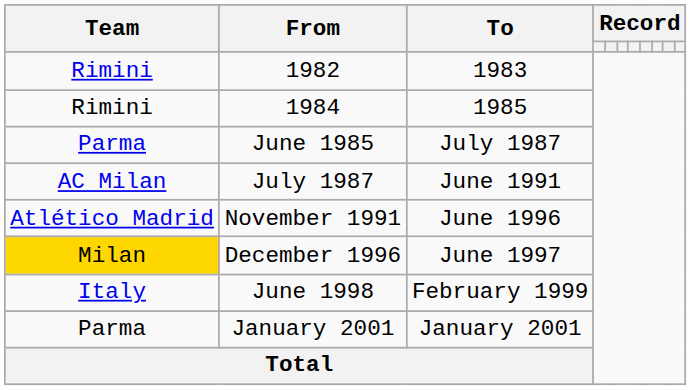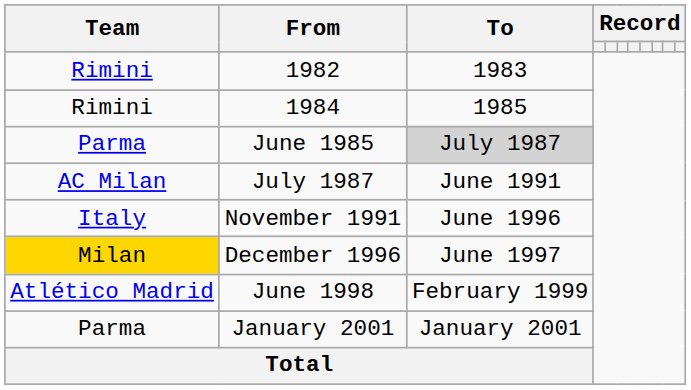 <table class="wikitable" style="text-align: center">
 <tr>
 <th rowspan=2>Team</th>
 <th rowspan=2>From</th>
 <th rowspan=2>To</th>
 <th colspan=8>Record</th>
 </tr>
 <tr>
 <th></th>
 <th></th>
 <th></th>
 <th></th>
 <th></th>
 <th></th>
 <th></th>
 <th></th>
 </tr>
 <tr>
 <td><a href='#'>Rimini</a></td>
 <td>1982</td>
 <td>1983<br></td>
 </tr>
 <tr>
 <td>Rimini</td>
 <td>1984</td>
 <td>1985<br></td>
 </tr>
 <tr>
 <td><a href='#'>Parma</a></td>
 <td>June 1985</td>
-<td>July 1987<br></td>
+<td style="background: lightgrey;">July 1987<br></td>
 </tr>
 <tr>
 <td><a href='#'>AC Milan</a></td>
 <td>July 1987</td>
 <td>June 1991<br></td>
 </tr>
 <tr>
-<td><a href='#'>Atlético Madrid</a></td>
+<td><a href='#'>Italy</a></td>
 <td>November 1991</td>
 <td>June 1996<br></td>
 </tr>
 <tr>
 <td style="background: gold;">Milan</td>
 <td>December 1996</td>
 <td>June 1997<br></td>
 </tr>
 <tr>
-<td><a href='#'>Italy</a></td>
+<td><a href='#'>Atlético Madrid</a></td>
 <td>June 1998</td>
 <td>February 1999<br></td>
 </tr>
 <tr>
 <td>Parma</td>
 <td>January 2001</td>
 <td>January 2001<br></td>
 </tr>
 <tr>
 <th colspan=3>Total<br></th>
 </tr>
 </table>
